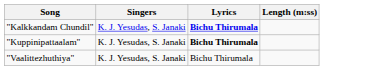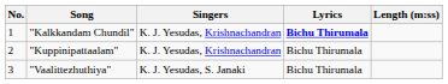 <table class="wikitable" style="font-size:95%;">
 <tr>
+<th>No.</th>
 <th>Song</th>
 <th>Singers</th>
 <th>Lyrics</th>
 <th>Length (m:ss)</th>
 </tr>
 <tr>
+<td>1</td>
 <td>"Kalkkandam Chundil"</td>
-<td><a href='#'>K. J. Yesudas</a>, <a href='#'>S. Janaki</a></td>
+<td>K. J. Yesudas, <a href='#'>Krishnachandran</a></td>
 <td><strong><a href='#'>Bichu Thirumala</a></strong></td>
 <td></td>
 </tr>
 <tr>
+<td>2</td>
 <td>"Kuppinipattaalam"</td>
-<td>K. J. Yesudas, S. Janaki</td>
-<td><strong>Bichu Thirumala</strong></td>
+<td>K. J. Yesudas, <a href='#'>Krishnachandran</a></td>
+<td>Bichu Thirumala</td>
 <td></td>
 </tr>
 <tr>
+<td>3</td>
 <td>"Vaalittezhuthiya"</td>
 <td>K. J. Yesudas, S. Janaki</td>
 <td>Bichu Thirumala</td>
 <td></td>
 </tr>
 </table>
